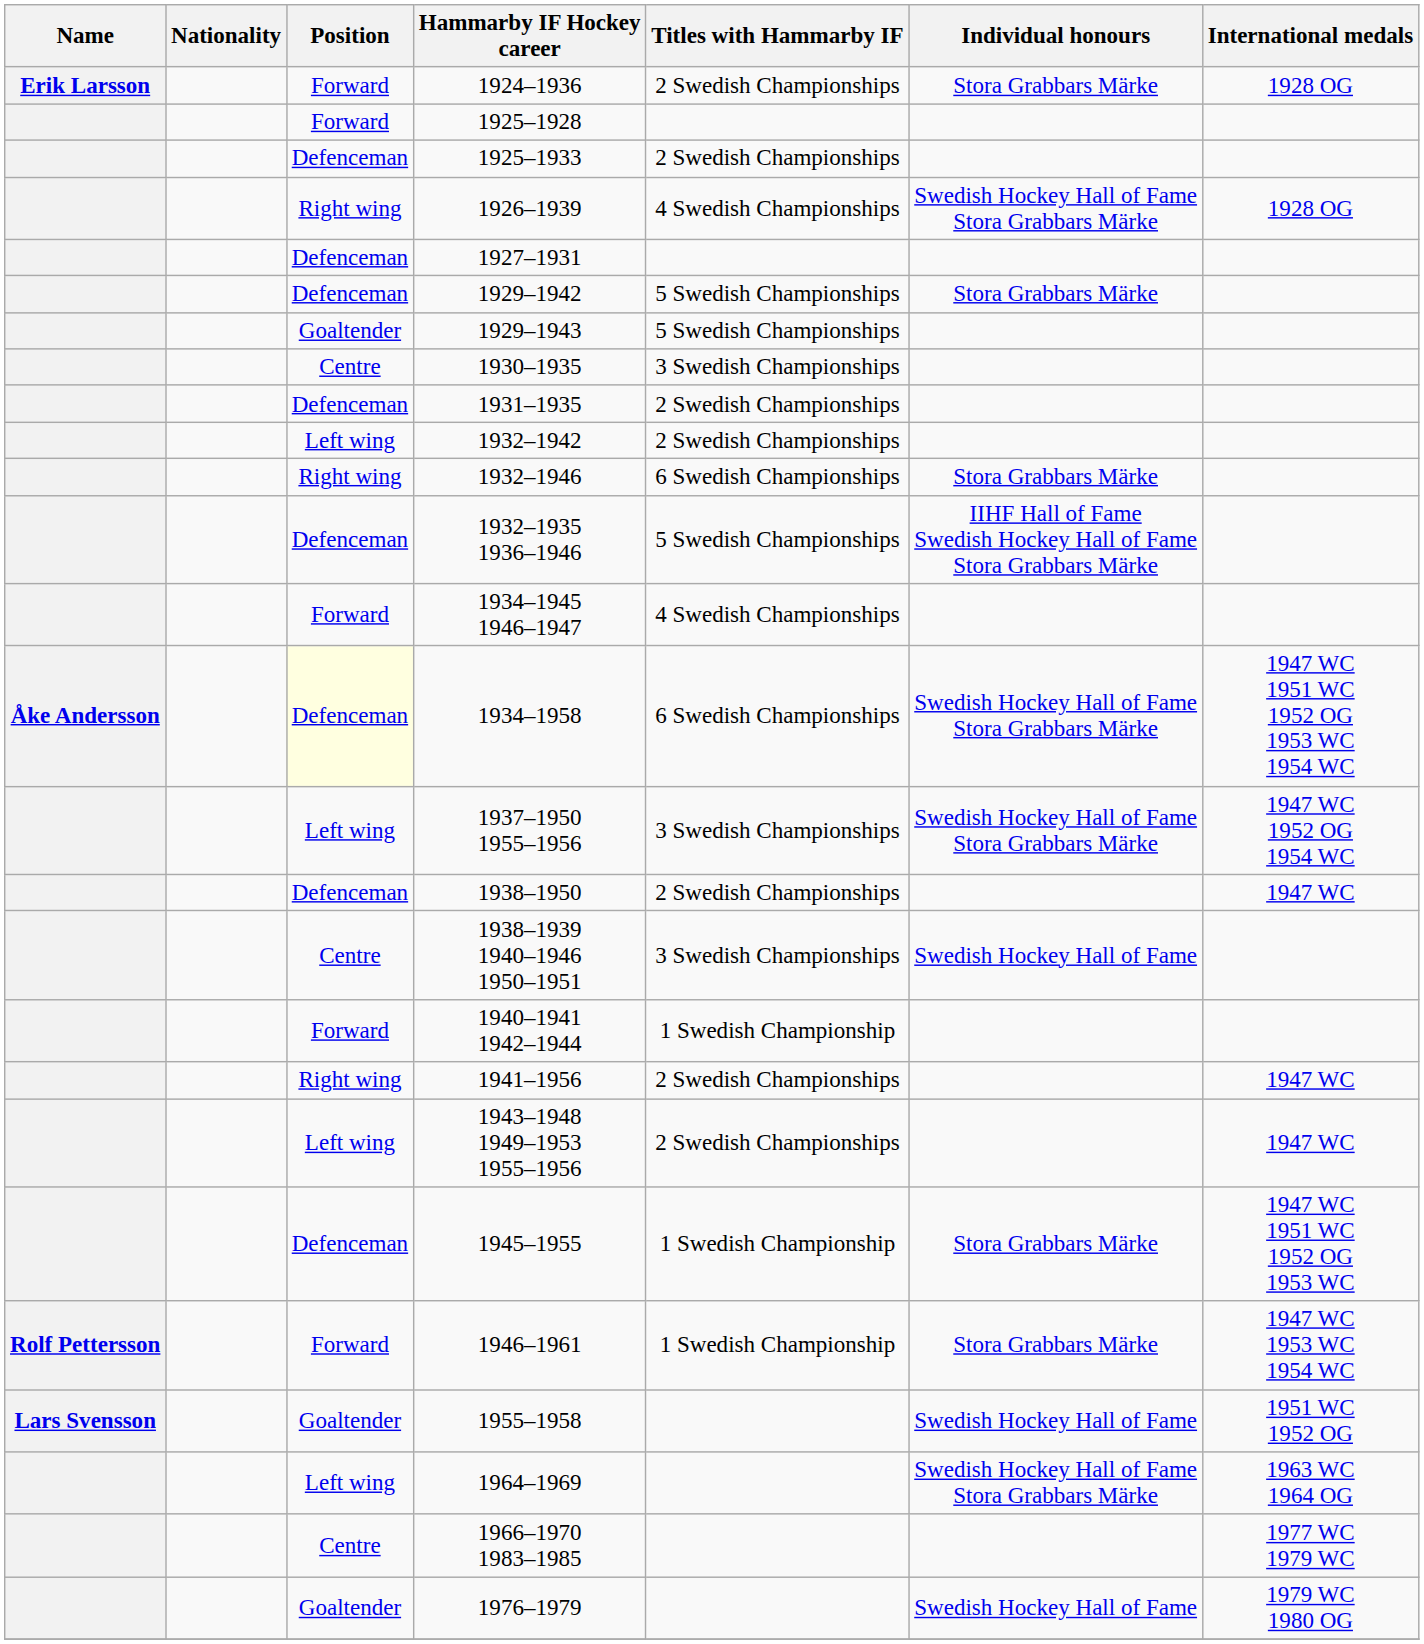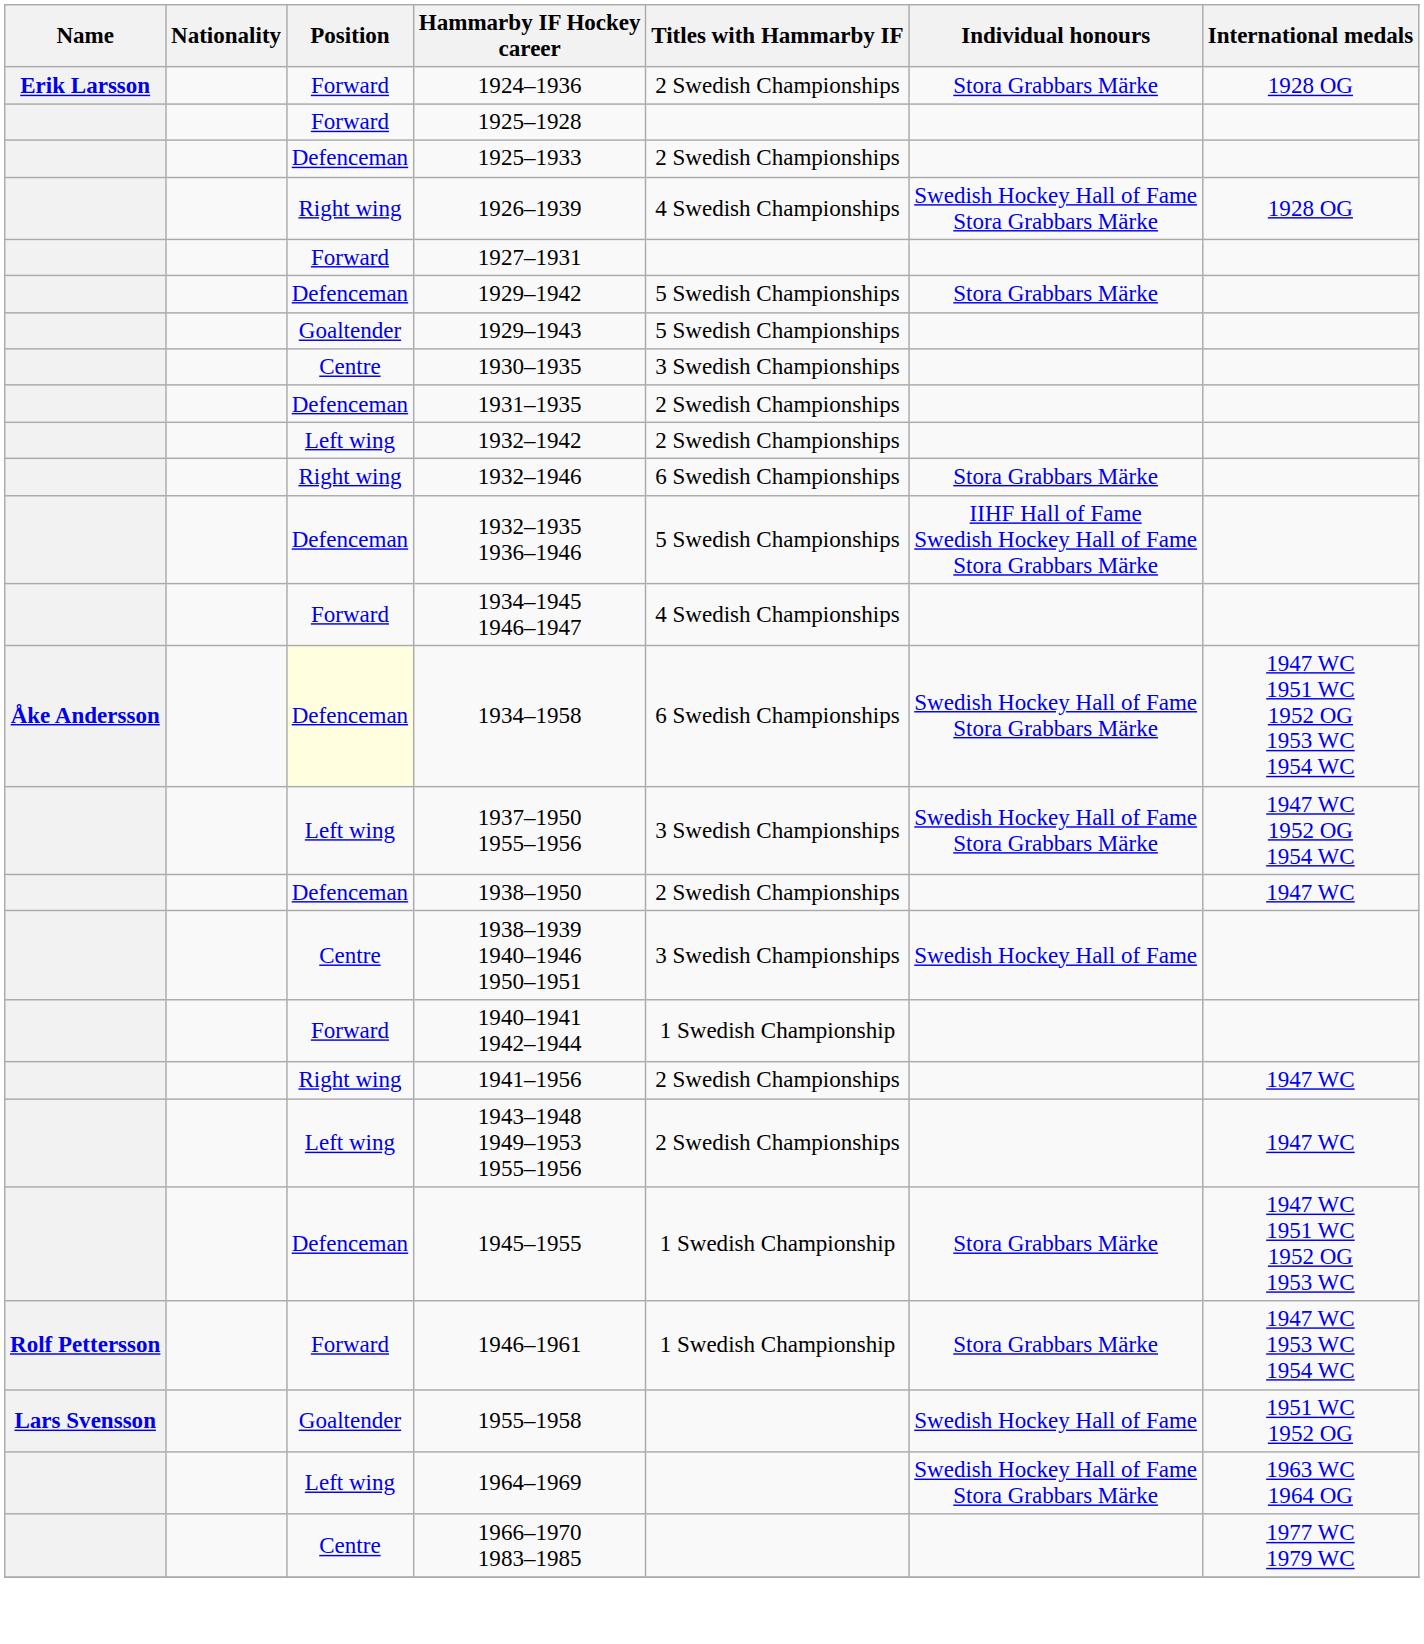 <table class="wikitable plainrowheaders sortable" style="text-align:center">
 <tr>
 <th scope="col">Name</th>
 <th scope="col">Nationality</th>
 <th scope="col">Position</th>
 <th scope="col">Hammarby IF Hockey<br>career</th>
 <th scope="col">Titles with Hammarby IF</th>
 <th scope="col">Individual honours</th>
 <th scope="col">International medals</th>
 </tr>
 <tr>
 <th scope="row" align="left"><a href='#'>Erik Larsson</a></th>
 <td></td>
 <td><a href='#'>Forward</a></td>
 <td>1924–1936</td>
 <td>2 Swedish Championships</td>
 <td><a href='#'>Stora Grabbars Märke</a></td>
 <td> <a href='#'>1928 OG</a></td>
 </tr>
 <tr>
 <th scope="row" align="left"></th>
 <td></td>
 <td><a href='#'>Forward</a></td>
 <td>1925–1928</td>
 <td></td>
 <td></td>
 <td></td>
 </tr>
 <tr>
 <th scope="row" align="left"></th>
 <td></td>
 <td><a href='#'>Defenceman</a></td>
 <td>1925–1933</td>
 <td>2 Swedish Championships</td>
 <td></td>
 <td></td>
 </tr>
 <tr>
 <th scope="row" align="left"></th>
 <td></td>
 <td><a href='#'>Right wing</a></td>
 <td>1926–1939</td>
 <td>4 Swedish Championships</td>
 <td><a href='#'>Swedish Hockey Hall of Fame</a><br><a href='#'>Stora Grabbars Märke</a></td>
 <td> <a href='#'>1928 OG</a></td>
 </tr>
 <tr>
 <th scope="row" align="left"></th>
 <td></td>
-<td><a href='#'>Defenceman</a></td>
+<td><a href='#'>Forward</a></td>
 <td>1927–1931</td>
 <td></td>
 <td></td>
 <td></td>
 </tr>
 <tr>
 <th scope="row" align="left"></th>
 <td></td>
 <td><a href='#'>Defenceman</a></td>
 <td>1929–1942</td>
 <td>5 Swedish Championships</td>
 <td><a href='#'>Stora Grabbars Märke</a></td>
 <td></td>
 </tr>
 <tr>
 <th scope="row" align="left"></th>
 <td></td>
 <td><a href='#'>Goaltender</a></td>
 <td>1929–1943</td>
 <td>5 Swedish Championships</td>
 <td></td>
 <td></td>
 </tr>
 <tr>
 <th scope="row" align="left"></th>
 <td></td>
 <td><a href='#'>Centre</a></td>
 <td>1930–1935</td>
 <td>3 Swedish Championships</td>
 <td></td>
 <td></td>
 </tr>
 <tr>
 <th scope="row" align="left"></th>
 <td></td>
 <td><a href='#'>Defenceman</a></td>
 <td>1931–1935</td>
 <td>2 Swedish Championships</td>
 <td></td>
 <td></td>
 </tr>
 <tr>
 <th scope="row" align="left"></th>
 <td></td>
 <td><a href='#'>Left wing</a></td>
 <td>1932–1942</td>
 <td>2 Swedish Championships</td>
 <td></td>
 <td></td>
 </tr>
 <tr>
 <th scope="row" align="left"></th>
 <td></td>
 <td><a href='#'>Right wing</a></td>
 <td>1932–1946</td>
 <td>6 Swedish Championships</td>
 <td><a href='#'>Stora Grabbars Märke</a></td>
 <td></td>
 </tr>
 <tr>
 <th scope="row" align="left"></th>
 <td></td>
 <td><a href='#'>Defenceman</a></td>
 <td>1932–1935<br>1936–1946</td>
 <td>5 Swedish Championships</td>
 <td><a href='#'>IIHF Hall of Fame</a><br><a href='#'>Swedish Hockey Hall of Fame</a><br><a href='#'>Stora Grabbars Märke</a></td>
 <td></td>
 </tr>
 <tr>
 <th scope="row" align="left"></th>
 <td></td>
 <td><a href='#'>Forward</a></td>
 <td>1934–1945<br>1946–1947</td>
 <td>4 Swedish Championships</td>
 <td></td>
 <td></td>
 </tr>
 <tr>
 <th scope="row" align="left"><a href='#'>Åke Andersson</a></th>
 <td></td>
 <td style="background: lightyellow;"><a href='#'>Defenceman</a></td>
 <td>1934–1958</td>
 <td>6 Swedish Championships</td>
 <td><a href='#'>Swedish Hockey Hall of Fame</a><br><a href='#'>Stora Grabbars Märke</a></td>
 <td> <a href='#'>1947 WC</a><br> <a href='#'>1951 WC</a><br> <a href='#'>1952 OG</a><br> <a href='#'>1953 WC</a><br> <a href='#'>1954 WC</a></td>
 </tr>
 <tr>
 <th scope="row" align="left"></th>
 <td></td>
 <td><a href='#'>Left wing</a></td>
 <td>1937–1950<br>1955–1956</td>
 <td>3 Swedish Championships</td>
 <td><a href='#'>Swedish Hockey Hall of Fame</a><br><a href='#'>Stora Grabbars Märke</a></td>
 <td> <a href='#'>1947 WC</a><br> <a href='#'>1952 OG</a><br> <a href='#'>1954 WC</a></td>
 </tr>
 <tr>
 <th scope="row" align="left"></th>
 <td></td>
 <td><a href='#'>Defenceman</a></td>
 <td>1938–1950</td>
 <td>2 Swedish Championships</td>
 <td></td>
 <td> <a href='#'>1947 WC</a></td>
 </tr>
 <tr>
 <th scope="row" align="left"></th>
 <td></td>
 <td><a href='#'>Centre</a></td>
 <td>1938–1939<br>1940–1946<br>1950–1951</td>
 <td>3 Swedish Championships</td>
 <td><a href='#'>Swedish Hockey Hall of Fame</a></td>
 <td></td>
 </tr>
 <tr>
 <th scope="row" align="left"></th>
 <td></td>
 <td><a href='#'>Forward</a></td>
 <td>1940–1941<br>1942–1944</td>
 <td>1 Swedish Championship</td>
 <td></td>
 <td></td>
 </tr>
 <tr>
 <th scope="row" align="left"></th>
 <td></td>
 <td><a href='#'>Right wing</a></td>
 <td>1941–1956</td>
 <td>2 Swedish Championships</td>
 <td></td>
 <td> <a href='#'>1947 WC</a></td>
 </tr>
 <tr>
 <th scope="row" align="left"></th>
 <td></td>
 <td><a href='#'>Left wing</a></td>
 <td>1943–1948<br>1949–1953<br>1955–1956</td>
 <td>2 Swedish Championships</td>
 <td></td>
 <td> <a href='#'>1947 WC</a></td>
 </tr>
 <tr>
 <th scope="row" align="left"></th>
 <td></td>
 <td><a href='#'>Defenceman</a></td>
 <td>1945–1955</td>
 <td>1 Swedish Championship</td>
 <td><a href='#'>Stora Grabbars Märke</a></td>
 <td> <a href='#'>1947 WC</a><br> <a href='#'>1951 WC</a><br> <a href='#'>1952 OG</a><br> <a href='#'>1953 WC</a></td>
 </tr>
 <tr>
 <th scope="row" align="left"><a href='#'>Rolf Pettersson</a></th>
 <td></td>
 <td><a href='#'>Forward</a></td>
 <td>1946–1961</td>
 <td>1 Swedish Championship</td>
 <td><a href='#'>Stora Grabbars Märke</a></td>
 <td> <a href='#'>1947 WC</a><br> <a href='#'>1953 WC</a><br> <a href='#'>1954 WC</a></td>
 </tr>
 <tr>
 <th scope="row" align="left"><a href='#'>Lars Svensson</a></th>
 <td></td>
 <td><a href='#'>Goaltender</a></td>
 <td>1955–1958</td>
 <td></td>
 <td><a href='#'>Swedish Hockey Hall of Fame</a></td>
 <td> <a href='#'>1951 WC</a><br> <a href='#'>1952 OG</a></td>
 </tr>
 <tr>
 <th scope="row" align="left"></th>
 <td></td>
 <td><a href='#'>Left wing</a></td>
 <td>1964–1969</td>
 <td></td>
 <td><a href='#'>Swedish Hockey Hall of Fame</a><br><a href='#'>Stora Grabbars Märke</a></td>
 <td> <a href='#'>1963 WC</a><br> <a href='#'>1964 OG</a></td>
 </tr>
 <tr>
 <th scope="row" align="left"></th>
 <td></td>
 <td><a href='#'>Centre</a></td>
 <td>1966–1970<br>1983–1985</td>
 <td></td>
 <td></td>
 <td> <a href='#'>1977 WC</a><br> <a href='#'>1979 WC</a><br></td>
 </tr>
 <tr>
-<th scope="row" align="left"></th>
-<td></td>
-<td><a href='#'>Goaltender</a></td>
-<td>1976–1979</td>
-<td></td>
-<td><a href='#'>Swedish Hockey Hall of Fame</a></td>
-<td> <a href='#'>1979 WC</a><br> <a href='#'>1980 OG</a></td>
-</tr>
-<tr>
 </tr>
 </table>
